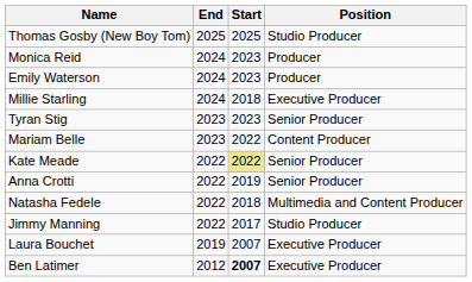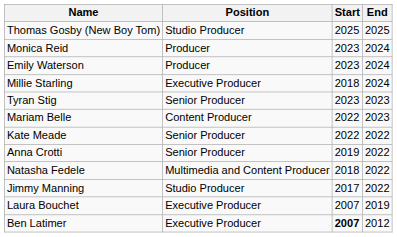 <table class="wikitable">
 <tr>
 <th>Name</th>
+<th>Position</th>
+<th>Start</th>
 <th>End</th>
-<th>Start</th>
-<th>Position</th>
 </tr>
 <tr>
 <td>Thomas Gosby (New Boy Tom)</td>
+<td>Studio Producer</td>
 <td>2025</td>
 <td>2025</td>
-<td>Studio Producer</td>
 </tr>
 <tr>
 <td>Monica Reid</td>
+<td>Producer</td>
+<td>2023</td>
 <td>2024</td>
-<td>2023</td>
-<td>Producer</td>
 </tr>
 <tr>
 <td>Emily Waterson</td>
+<td>Producer</td>
+<td>2023</td>
 <td>2024</td>
-<td>2023</td>
-<td>Producer</td>
 </tr>
 <tr>
 <td>Millie Starling</td>
+<td>Executive Producer</td>
+<td>2018</td>
 <td>2024</td>
-<td>2018</td>
-<td>Executive Producer</td>
 </tr>
 <tr>
 <td>Tyran Stig</td>
+<td>Senior Producer</td>
 <td>2023</td>
 <td>2023</td>
-<td>Senior Producer</td>
 </tr>
 <tr>
 <td>Mariam Belle</td>
+<td>Content Producer</td>
+<td>2022</td>
 <td>2023</td>
-<td>2022</td>
-<td>Content Producer</td>
 </tr>
 <tr>
 <td>Kate Meade</td>
+<td>Senior Producer</td>
 <td>2022</td>
-<td style="background: khaki;">2022</td>
-<td>Senior Producer</td>
+<td>2022</td>
 </tr>
 <tr>
 <td>Anna Crotti</td>
+<td>Senior Producer</td>
+<td>2019</td>
 <td>2022</td>
-<td>2019</td>
-<td>Senior Producer</td>
 </tr>
 <tr>
 <td>Natasha Fedele</td>
+<td>Multimedia and Content Producer</td>
+<td>2018</td>
 <td>2022</td>
-<td>2018</td>
-<td>Multimedia and Content Producer</td>
 </tr>
 <tr>
 <td>Jimmy Manning</td>
+<td>Studio Producer</td>
+<td>2017</td>
 <td>2022</td>
-<td>2017</td>
-<td>Studio Producer</td>
 </tr>
 <tr>
 <td>Laura Bouchet</td>
+<td>Executive Producer</td>
+<td>2007</td>
 <td>2019</td>
-<td>2007</td>
-<td>Executive Producer</td>
 </tr>
 <tr>
 <td>Ben Latimer</td>
+<td>Executive Producer</td>
+<td><strong>2007</strong></td>
 <td>2012</td>
-<td><strong>2007</strong></td>
-<td>Executive Producer</td>
 </tr>
 </table>
